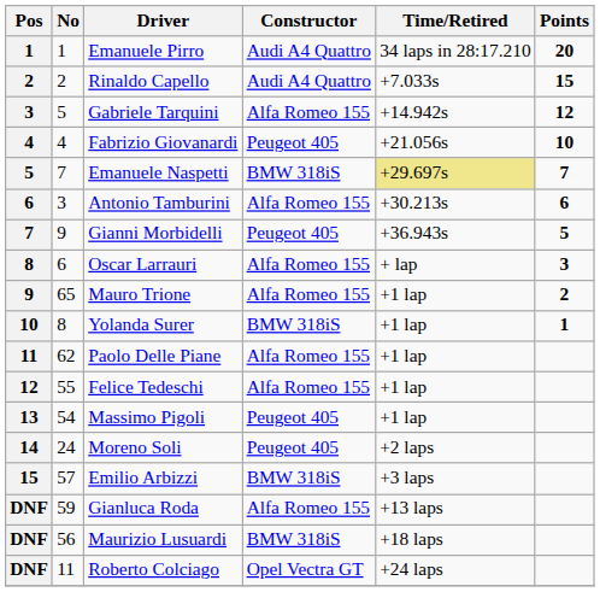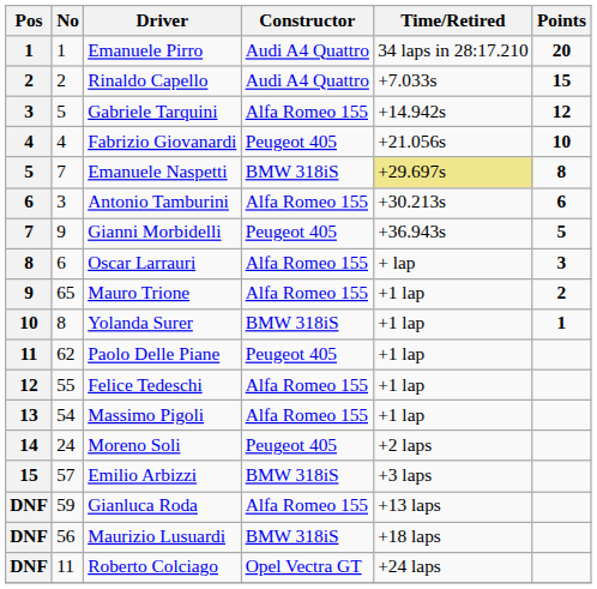 <table class="wikitable" style="font-size: 80%;">
 <tr>
 <th>Pos</th>
 <th>No</th>
 <th>Driver</th>
 <th>Constructor</th>
 <th>Time/Retired</th>
 <th>Points</th>
 </tr>
 <tr>
 <th>1</th>
 <td>1</td>
 <td> <a href='#'>Emanuele Pirro</a></td>
 <td><a href='#'>Audi A4 Quattro</a></td>
 <td>34 laps in 28:17.210</td>
 <td align=center><strong>20</strong></td>
 </tr>
 <tr>
 <th>2</th>
 <td>2</td>
 <td> <a href='#'>Rinaldo Capello</a></td>
 <td><a href='#'>Audi A4 Quattro</a></td>
 <td>+7.033s</td>
 <td align=center><strong>15</strong></td>
 </tr>
 <tr>
 <th>3</th>
 <td>5</td>
 <td> <a href='#'>Gabriele Tarquini</a></td>
 <td><a href='#'>Alfa Romeo 155</a></td>
 <td>+14.942s</td>
 <td align=center><strong>12</strong></td>
 </tr>
 <tr>
 <th>4</th>
 <td>4</td>
 <td> <a href='#'>Fabrizio Giovanardi</a></td>
 <td><a href='#'>Peugeot 405</a></td>
 <td>+21.056s</td>
 <td align=center><strong>10</strong></td>
 </tr>
 <tr>
 <th>5</th>
 <td>7</td>
 <td> <a href='#'>Emanuele Naspetti</a></td>
 <td><a href='#'>BMW 318iS</a></td>
 <td style="background: khaki;">+29.697s</td>
-<td align=center><strong>7</strong></td>
+<td align=center><strong>8</strong></td>
 </tr>
 <tr>
 <th>6</th>
 <td>3</td>
 <td> <a href='#'>Antonio Tamburini</a></td>
 <td><a href='#'>Alfa Romeo 155</a></td>
 <td>+30.213s</td>
 <td align=center><strong>6</strong></td>
 </tr>
 <tr>
 <th>7</th>
 <td>9</td>
 <td> <a href='#'>Gianni Morbidelli</a></td>
 <td><a href='#'>Peugeot 405</a></td>
 <td>+36.943s</td>
 <td align=center><strong>5</strong></td>
 </tr>
 <tr>
 <th>8</th>
 <td>6</td>
 <td> <a href='#'>Oscar Larrauri</a></td>
 <td><a href='#'>Alfa Romeo 155</a></td>
 <td>+ lap</td>
 <td align=center><strong>3</strong></td>
 </tr>
 <tr>
 <th>9</th>
 <td>65</td>
 <td> <a href='#'>Mauro Trione</a></td>
 <td><a href='#'>Alfa Romeo 155</a></td>
 <td>+1 lap</td>
 <td align=center><strong>2</strong></td>
 </tr>
 <tr>
 <th>10</th>
 <td>8</td>
 <td> <a href='#'>Yolanda Surer</a></td>
 <td><a href='#'>BMW 318iS</a></td>
 <td>+1 lap</td>
 <td align=center><strong>1</strong></td>
 </tr>
 <tr>
 <th>11</th>
 <td>62</td>
 <td> <a href='#'>Paolo Delle Piane</a></td>
-<td><a href='#'>Alfa Romeo 155</a></td>
+<td><a href='#'>Peugeot 405</a></td>
 <td>+1 lap</td>
 <td></td>
 </tr>
 <tr>
 <th>12</th>
 <td>55</td>
 <td> <a href='#'>Felice Tedeschi</a></td>
 <td><a href='#'>Alfa Romeo 155</a></td>
 <td>+1 lap</td>
 <td></td>
 </tr>
 <tr>
 <th>13</th>
 <td>54</td>
 <td> <a href='#'>Massimo Pigoli</a></td>
-<td><a href='#'>Peugeot 405</a></td>
+<td><a href='#'>Alfa Romeo 155</a></td>
 <td>+1 lap</td>
 <td></td>
 </tr>
 <tr>
 <th>14</th>
 <td>24</td>
 <td> <a href='#'>Moreno Soli</a></td>
 <td><a href='#'>Peugeot 405</a></td>
 <td>+2 laps</td>
 <td></td>
 </tr>
 <tr>
 <th>15</th>
 <td>57</td>
 <td> <a href='#'>Emilio Arbizzi</a></td>
 <td><a href='#'>BMW 318iS</a></td>
 <td>+3 laps</td>
 <td></td>
 </tr>
 <tr>
 <th>DNF</th>
 <td>59</td>
 <td> <a href='#'>Gianluca Roda</a></td>
 <td><a href='#'>Alfa Romeo 155</a></td>
 <td>+13 laps</td>
 <td></td>
 </tr>
 <tr>
 <th>DNF</th>
 <td>56</td>
 <td> <a href='#'>Maurizio Lusuardi</a></td>
 <td><a href='#'>BMW 318iS</a></td>
 <td>+18 laps</td>
 <td></td>
 </tr>
 <tr>
 <th>DNF</th>
 <td>11</td>
 <td> <a href='#'>Roberto Colciago</a></td>
 <td><a href='#'> Opel Vectra GT</a></td>
 <td>+24 laps</td>
 <td></td>
 </tr>
 <tr>
 </tr>
 </table>
